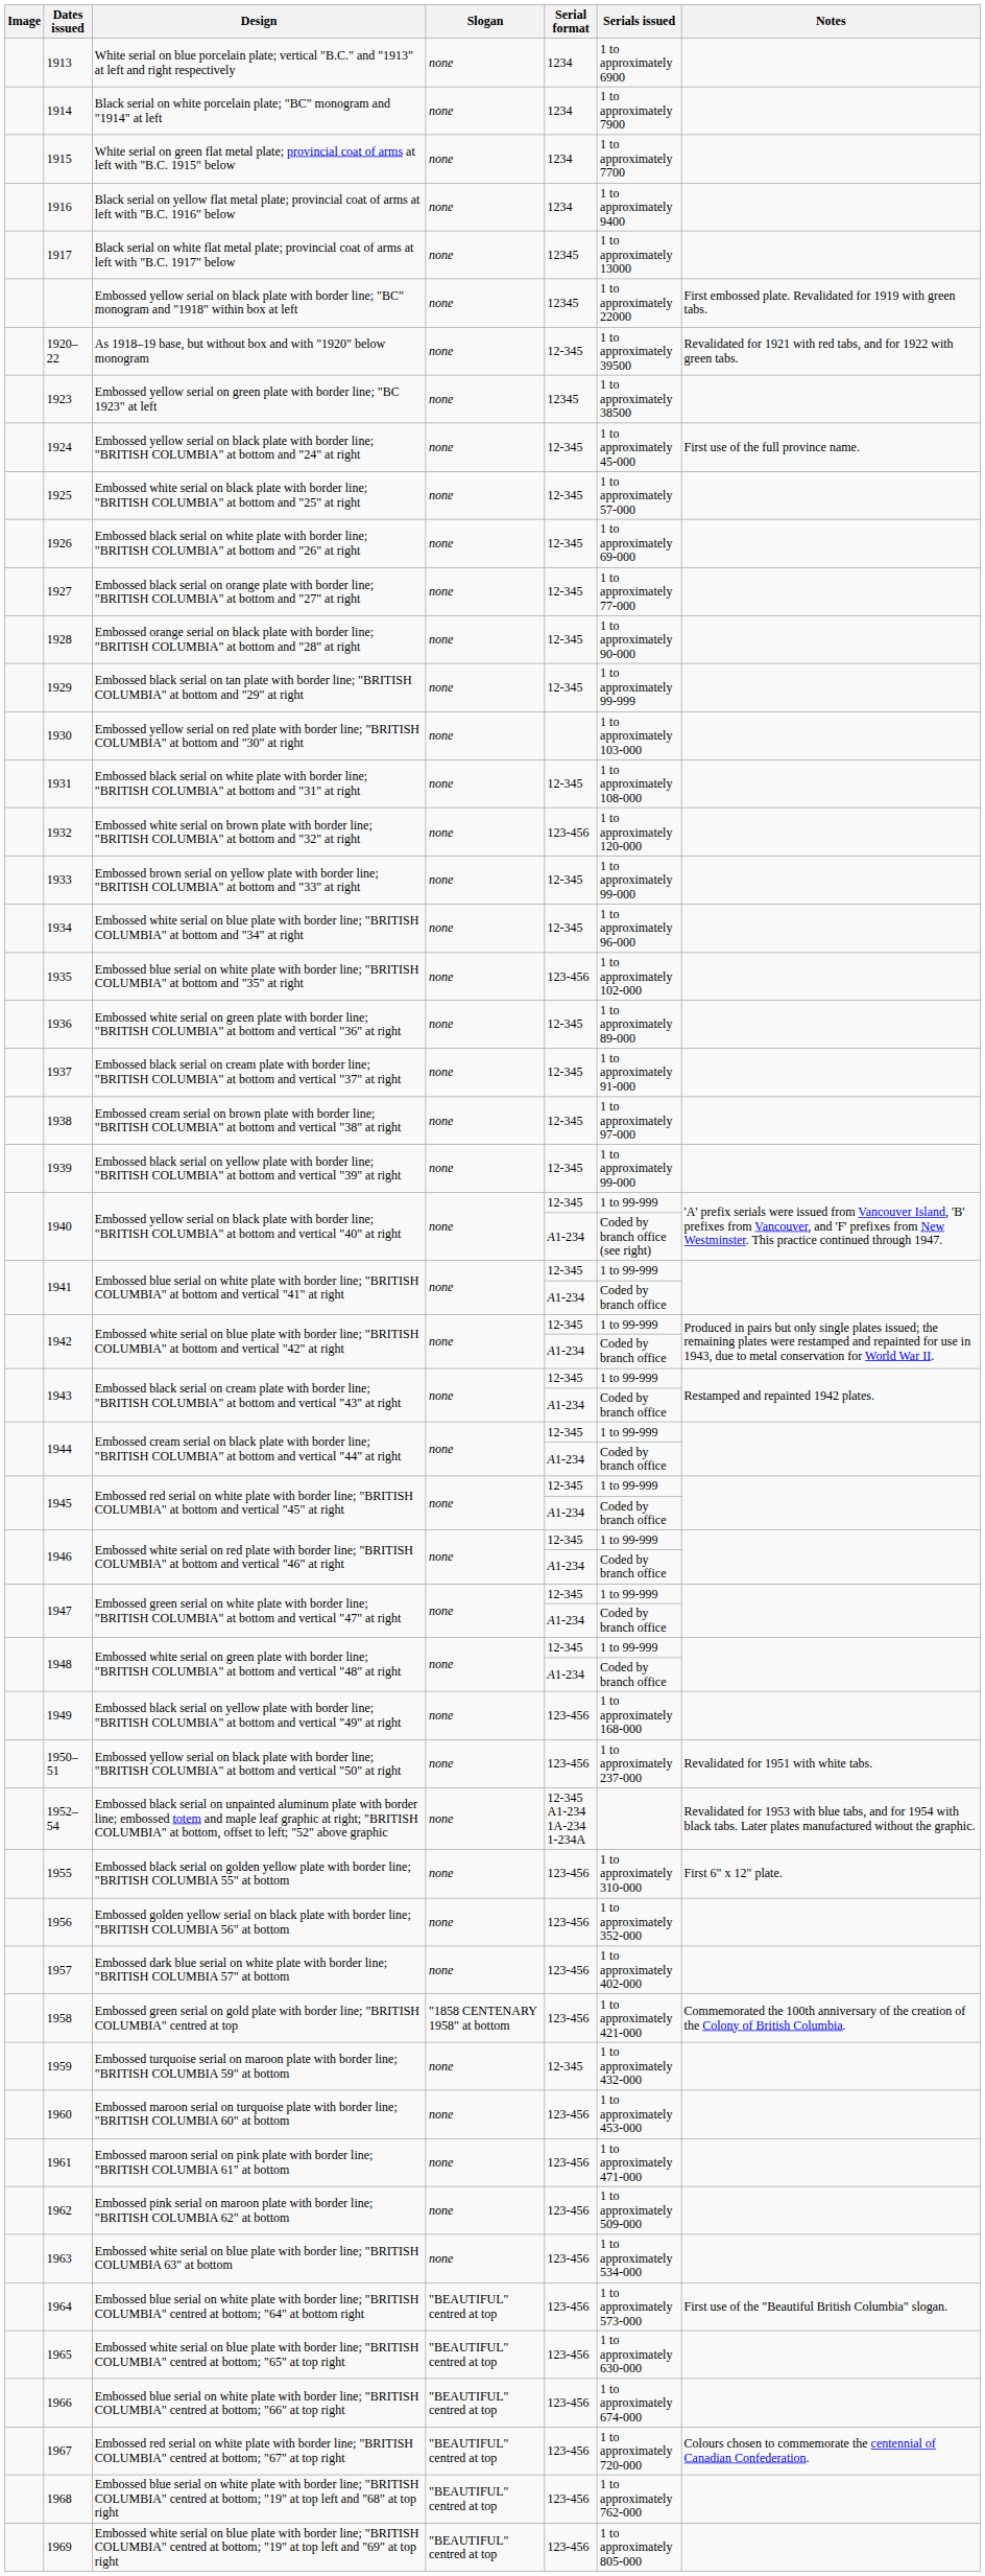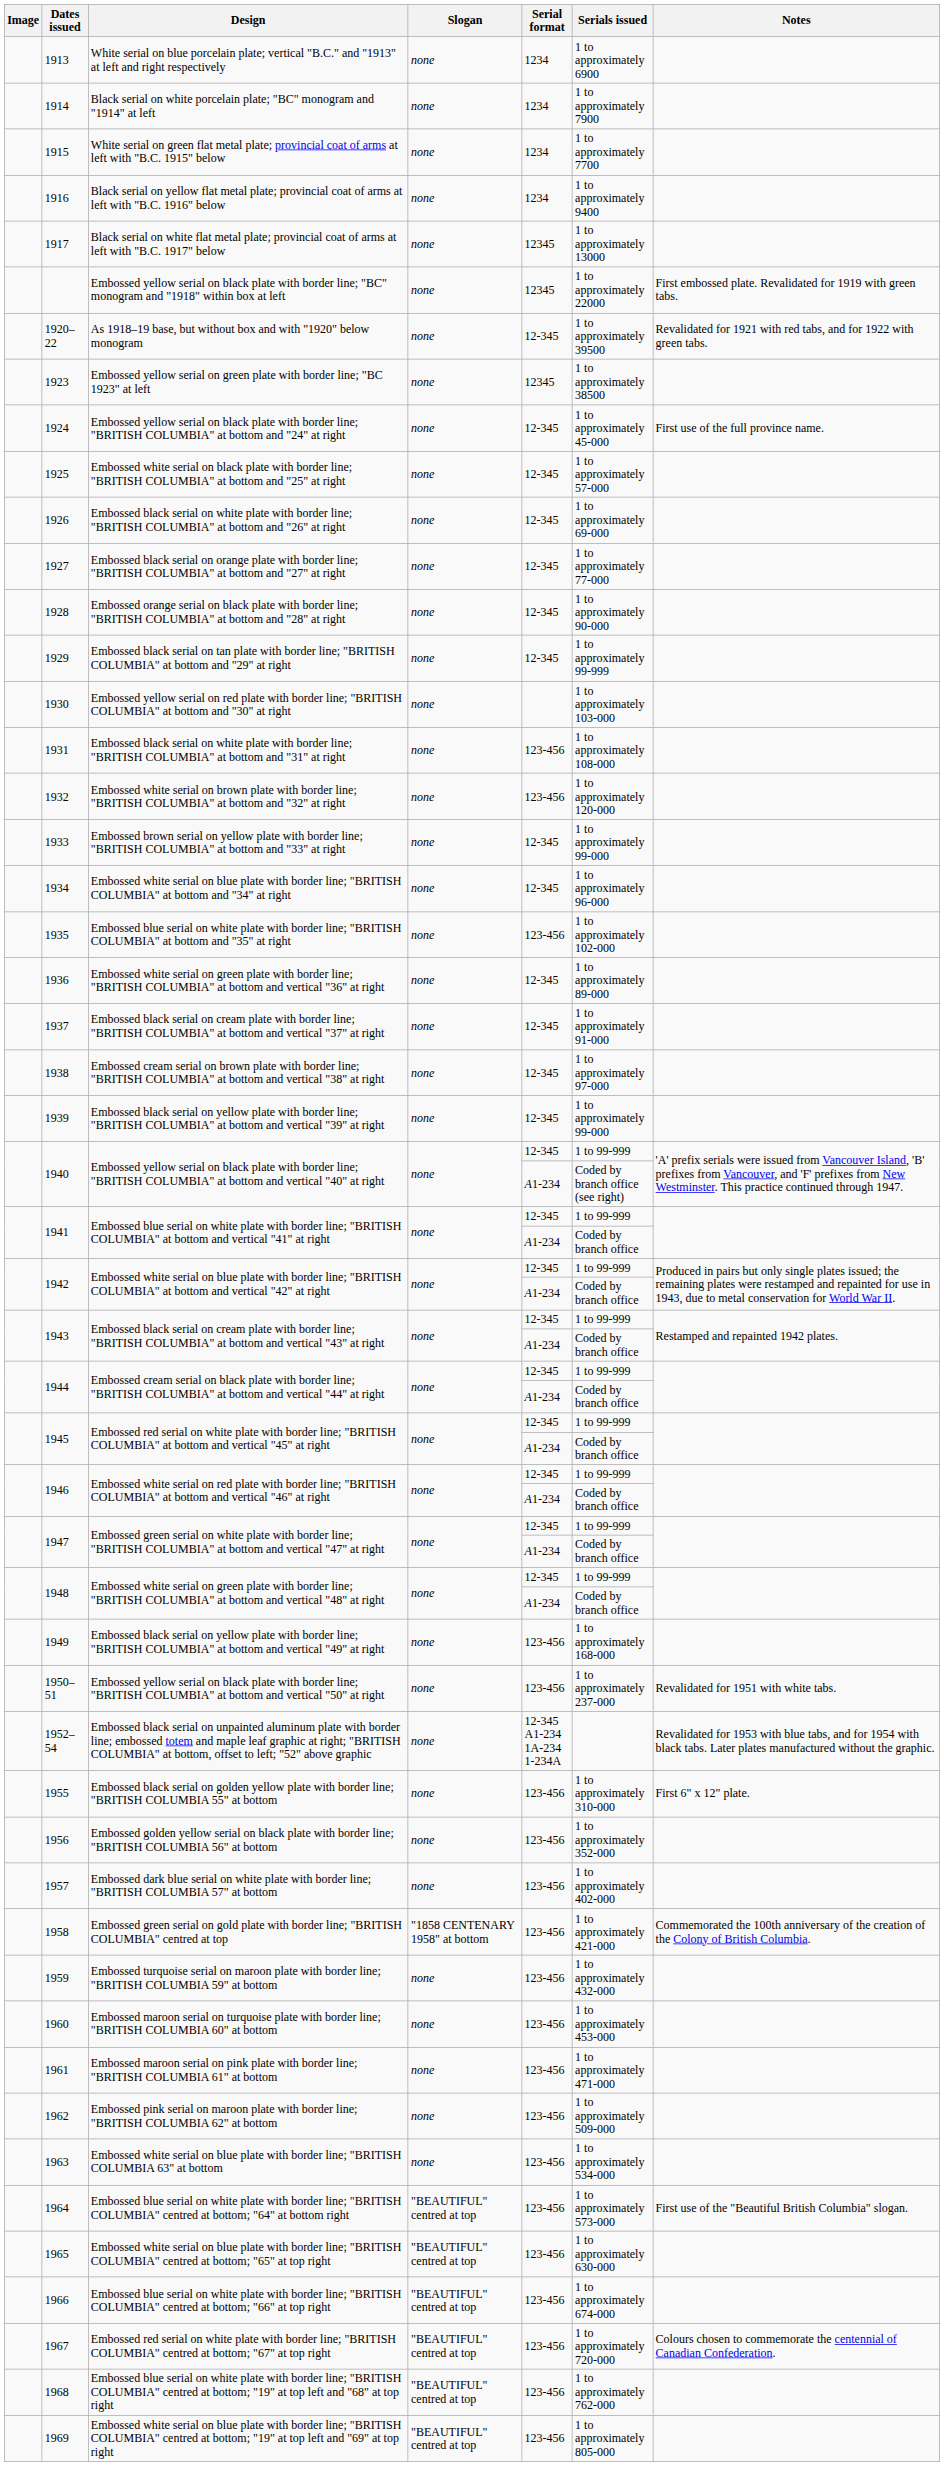 <table class="wikitable">
 <tr>
 <th>Image</th>
 <th>Dates issued</th>
 <th>Design</th>
 <th>Slogan</th>
 <th>Serial format</th>
 <th style="width:100px;">Serials issued</th>
 <th>Notes</th>
 </tr>
 <tr>
 <td></td>
 <td>1913</td>
 <td>White serial on blue porcelain plate; vertical "B.C." and "1913" at left and right respectively</td>
 <td><em>none</em></td>
 <td>1234</td>
 <td>1 to approximately 6900</td>
 <td></td>
 </tr>
 <tr>
 <td></td>
 <td>1914</td>
 <td>Black serial on white porcelain plate; "BC" monogram and "1914" at left</td>
 <td><em>none</em></td>
 <td>1234</td>
 <td>1 to approximately 7900</td>
 <td></td>
 </tr>
 <tr>
 <td></td>
 <td>1915</td>
 <td>White serial on green flat metal plate; <a href='#'>provincial coat of arms</a> at left with "B.C. 1915" below</td>
 <td><em>none</em></td>
 <td>1234</td>
 <td>1 to approximately 7700</td>
 <td></td>
 </tr>
 <tr>
 <td></td>
 <td>1916</td>
 <td>Black serial on yellow flat metal plate; provincial coat of arms at left with "B.C. 1916" below</td>
 <td><em>none</em></td>
 <td>1234</td>
 <td>1 to approximately 9400</td>
 <td></td>
 </tr>
 <tr>
 <td></td>
 <td>1917</td>
 <td>Black serial on white flat metal plate; provincial coat of arms at left with "B.C. 1917" below</td>
 <td><em>none</em></td>
 <td>12345</td>
 <td>1 to approximately 13000</td>
 <td></td>
 </tr>
 <tr>
 <td> </td>
 <td></td>
 <td>Embossed yellow serial on black plate with border line; "BC" monogram and "1918" within box at left</td>
 <td><em>none</em></td>
 <td>12345</td>
 <td>1 to approximately 22000</td>
 <td>First embossed plate. Revalidated for 1919 with green tabs.</td>
 </tr>
 <tr>
 <td>  </td>
 <td>1920–22</td>
 <td>As 1918–19 base, but without box and with "1920" below monogram</td>
 <td><em>none</em></td>
 <td>12-345</td>
 <td>1 to approximately 39500</td>
 <td>Revalidated for 1921 with red tabs, and for 1922 with green tabs.</td>
 </tr>
 <tr>
 <td></td>
 <td>1923</td>
 <td>Embossed yellow serial on green plate with border line; "BC 1923" at left</td>
 <td><em>none</em></td>
 <td>12345</td>
 <td>1 to approximately 38500</td>
 <td></td>
 </tr>
 <tr>
 <td></td>
 <td>1924</td>
 <td>Embossed yellow serial on black plate with border line; "BRITISH COLUMBIA" at bottom and "24" at right</td>
 <td><em>none</em></td>
 <td>12-345</td>
 <td>1 to approximately 45-000</td>
 <td>First use of the full province name.</td>
 </tr>
 <tr>
 <td></td>
 <td>1925</td>
 <td>Embossed white serial on black plate with border line; "BRITISH COLUMBIA" at bottom and "25" at right</td>
 <td><em>none</em></td>
 <td>12-345</td>
 <td>1 to approximately 57-000</td>
 <td></td>
 </tr>
 <tr>
 <td></td>
 <td>1926</td>
 <td>Embossed black serial on white plate with border line; "BRITISH COLUMBIA" at bottom and "26" at right</td>
 <td><em>none</em></td>
 <td>12-345</td>
 <td>1 to approximately 69-000</td>
 <td></td>
 </tr>
 <tr>
 <td></td>
 <td>1927</td>
 <td>Embossed black serial on orange plate with border line; "BRITISH COLUMBIA" at bottom and "27" at right</td>
 <td><em>none</em></td>
 <td>12-345</td>
 <td>1 to approximately 77-000</td>
 <td></td>
 </tr>
 <tr>
 <td></td>
 <td>1928</td>
 <td>Embossed orange serial on black plate with border line; "BRITISH COLUMBIA" at bottom and "28" at right</td>
 <td><em>none</em></td>
 <td>12-345</td>
 <td>1 to approximately 90-000</td>
 <td></td>
 </tr>
 <tr>
 <td></td>
 <td>1929</td>
 <td>Embossed black serial on tan plate with border line; "BRITISH COLUMBIA" at bottom and "29" at right</td>
 <td><em>none</em></td>
 <td>12-345</td>
 <td>1 to approximately 99-999</td>
 <td></td>
 </tr>
 <tr>
 <td></td>
 <td>1930</td>
 <td>Embossed yellow serial on red plate with border line; "BRITISH COLUMBIA" at bottom and "30" at right</td>
 <td><em>none</em></td>
 <td></td>
 <td>1 to approximately 103-000</td>
 <td></td>
 </tr>
 <tr>
 <td></td>
 <td>1931</td>
 <td>Embossed black serial on white plate with border line; "BRITISH COLUMBIA" at bottom and "31" at right</td>
 <td><em>none</em></td>
-<td>12-345</td>
+<td>123-456</td>
 <td>1 to approximately 108-000</td>
 <td></td>
 </tr>
 <tr>
 <td></td>
 <td>1932</td>
 <td>Embossed white serial on brown plate with border line; "BRITISH COLUMBIA" at bottom and "32" at right</td>
 <td><em>none</em></td>
 <td>123-456</td>
 <td>1 to approximately 120-000</td>
 <td></td>
 </tr>
 <tr>
 <td></td>
 <td>1933</td>
 <td>Embossed brown serial on yellow plate with border line; "BRITISH COLUMBIA" at bottom and "33" at right</td>
 <td><em>none</em></td>
 <td>12-345</td>
 <td>1 to approximately 99-000</td>
 <td></td>
 </tr>
 <tr>
 <td></td>
 <td>1934</td>
 <td>Embossed white serial on blue plate with border line; "BRITISH COLUMBIA" at bottom and "34" at right</td>
 <td><em>none</em></td>
 <td>12-345</td>
 <td>1 to approximately 96-000</td>
 <td></td>
 </tr>
 <tr>
 <td></td>
 <td>1935</td>
 <td>Embossed blue serial on white plate with border line; "BRITISH COLUMBIA" at bottom and "35" at right</td>
 <td><em>none</em></td>
 <td>123-456</td>
 <td>1 to approximately 102-000</td>
 <td></td>
 </tr>
 <tr>
 <td></td>
 <td>1936</td>
 <td>Embossed white serial on green plate with border line; "BRITISH COLUMBIA" at bottom and vertical "36" at right</td>
 <td><em>none</em></td>
 <td>12-345</td>
 <td>1 to approximately 89-000</td>
 <td></td>
 </tr>
 <tr>
 <td></td>
 <td>1937</td>
 <td>Embossed black serial on cream plate with border line; "BRITISH COLUMBIA" at bottom and vertical "37" at right</td>
 <td><em>none</em></td>
 <td>12-345</td>
 <td>1 to approximately 91-000</td>
 <td></td>
 </tr>
 <tr>
 <td></td>
 <td>1938</td>
 <td>Embossed cream serial on brown plate with border line; "BRITISH COLUMBIA" at bottom and vertical "38" at right</td>
 <td><em>none</em></td>
 <td>12-345</td>
 <td>1 to approximately 97-000</td>
 <td></td>
 </tr>
 <tr>
 <td></td>
 <td>1939</td>
 <td>Embossed black serial on yellow plate with border line; "BRITISH COLUMBIA" at bottom and vertical "39" at right</td>
 <td><em>none</em></td>
 <td>12-345</td>
 <td>1 to approximately 99-000</td>
 <td></td>
 </tr>
 <tr>
 <td rowspan="2"></td>
 <td rowspan="2">1940</td>
 <td rowspan="2">Embossed yellow serial on black plate with border line; "BRITISH COLUMBIA" at bottom and vertical "40" at right</td>
 <td rowspan="2"><em>none</em></td>
 <td>12-345</td>
 <td>1 to 99-999</td>
 <td rowspan="2">'A' prefix serials were issued from <a href='#'>Vancouver Island</a>, 'B' prefixes from <a href='#'>Vancouver</a>, and 'F' prefixes from <a href='#'>New Westminster</a>. This practice continued through 1947.</td>
 </tr>
 <tr>
 <td><em>A</em>1-234</td>
 <td>Coded by branch office (see right)</td>
 </tr>
 <tr>
 <td rowspan="2"></td>
 <td rowspan="2">1941</td>
 <td rowspan="2">Embossed blue serial on white plate with border line; "BRITISH COLUMBIA" at bottom and vertical "41" at right</td>
 <td rowspan="2"><em>none</em></td>
 <td>12-345</td>
 <td>1 to 99-999</td>
 <td rowspan="2"></td>
 </tr>
 <tr>
 <td><em>A</em>1-234</td>
 <td>Coded by branch office</td>
 </tr>
 <tr>
 <td rowspan="2"></td>
 <td rowspan="2">1942</td>
 <td rowspan="2">Embossed white serial on blue plate with border line; "BRITISH COLUMBIA" at bottom and vertical "42" at right</td>
 <td rowspan="2"><em>none</em></td>
 <td>12-345</td>
 <td>1 to 99-999</td>
 <td rowspan="2">Produced in pairs but only single plates issued; the remaining plates were restamped and repainted for use in 1943, due to metal conservation for <a href='#'>World War II</a>.</td>
 </tr>
 <tr>
 <td><em>A</em>1-234</td>
 <td>Coded by branch office</td>
 </tr>
 <tr>
 <td rowspan="2"></td>
 <td rowspan="2">1943</td>
 <td rowspan="2">Embossed black serial on cream plate with border line; "BRITISH COLUMBIA" at bottom and vertical "43" at right</td>
 <td rowspan="2"><em>none</em></td>
 <td>12-345</td>
 <td>1 to 99-999</td>
 <td rowspan="2">Restamped and repainted 1942 plates.</td>
 </tr>
 <tr>
 <td><em>A</em>1-234</td>
 <td>Coded by branch office</td>
 </tr>
 <tr>
 <td rowspan="2"></td>
 <td rowspan="2">1944</td>
 <td rowspan="2">Embossed cream serial on black plate with border line; "BRITISH COLUMBIA" at bottom and vertical "44" at right</td>
 <td rowspan="2"><em>none</em></td>
 <td>12-345</td>
 <td>1 to 99-999</td>
 <td rowspan="2"></td>
 </tr>
 <tr>
 <td><em>A</em>1-234</td>
 <td>Coded by branch office</td>
 </tr>
 <tr>
 <td rowspan="2"></td>
 <td rowspan="2">1945</td>
 <td rowspan="2">Embossed red serial on white plate with border line; "BRITISH COLUMBIA" at bottom and vertical "45" at right</td>
 <td rowspan="2"><em>none</em></td>
 <td>12-345</td>
 <td>1 to 99-999</td>
 <td rowspan="2"></td>
 </tr>
 <tr>
 <td><em>A</em>1-234</td>
 <td>Coded by branch office</td>
 </tr>
 <tr>
 <td rowspan="2"></td>
 <td rowspan="2">1946</td>
 <td rowspan="2">Embossed white serial on red plate with border line; "BRITISH COLUMBIA" at bottom and vertical "46" at right</td>
 <td rowspan="2"><em>none</em></td>
 <td>12-345</td>
 <td>1 to 99-999</td>
 <td rowspan="2"></td>
 </tr>
 <tr>
 <td><em>A</em>1-234</td>
 <td>Coded by branch office</td>
 </tr>
 <tr>
 <td rowspan="2"></td>
 <td rowspan="2">1947</td>
 <td rowspan="2">Embossed green serial on white plate with border line; "BRITISH COLUMBIA" at bottom and vertical "47" at right</td>
 <td rowspan="2"><em>none</em></td>
 <td>12-345</td>
 <td>1 to 99-999</td>
 <td rowspan="2"></td>
 </tr>
 <tr>
 <td><em>A</em>1-234</td>
 <td>Coded by branch office</td>
 </tr>
 <tr>
 <td rowspan="2"></td>
 <td rowspan="2">1948</td>
 <td rowspan="2">Embossed white serial on green plate with border line; "BRITISH COLUMBIA" at bottom and vertical "48" at right</td>
 <td rowspan="2"><em>none</em></td>
 <td>12-345</td>
 <td>1 to 99-999</td>
 <td rowspan="2"></td>
 </tr>
 <tr>
 <td><em>A</em>1-234</td>
 <td>Coded by branch office</td>
 </tr>
 <tr>
 <td></td>
 <td>1949</td>
 <td>Embossed black serial on yellow plate with border line; "BRITISH COLUMBIA" at bottom and vertical "49" at right</td>
 <td><em>none</em></td>
 <td>123-456</td>
 <td>1 to approximately 168-000</td>
 <td></td>
 </tr>
 <tr>
 <td> </td>
 <td>1950–51</td>
 <td>Embossed yellow serial on black plate with border line; "BRITISH COLUMBIA" at bottom and vertical "50" at right</td>
 <td><em>none</em></td>
 <td>123-456</td>
 <td>1 to approximately 237-000</td>
 <td>Revalidated for 1951 with white tabs.</td>
 </tr>
 <tr>
 <td>  </td>
 <td>1952–54</td>
 <td>Embossed black serial on unpainted aluminum plate with border line; embossed <a href='#'>totem</a> and maple leaf graphic at right; "BRITISH COLUMBIA" at bottom, offset to left; "52" above graphic</td>
 <td><em>none</em></td>
 <td>12-345<br>A1-234<br>1A-234<br>1-234A</td>
 <td></td>
 <td>Revalidated for 1953 with blue tabs, and for 1954 with black tabs. Later plates manufactured without the graphic.</td>
 </tr>
 <tr>
 <td></td>
 <td>1955</td>
 <td>Embossed black serial on golden yellow plate with border line; "BRITISH COLUMBIA 55" at bottom</td>
 <td><em>none</em></td>
 <td>123-456</td>
 <td>1 to approximately 310-000</td>
 <td>First 6" x 12" plate.</td>
 </tr>
 <tr>
 <td></td>
 <td>1956</td>
 <td>Embossed golden yellow serial on black plate with border line; "BRITISH COLUMBIA 56" at bottom</td>
 <td><em>none</em></td>
 <td>123-456</td>
 <td>1 to approximately 352-000</td>
 <td></td>
 </tr>
 <tr>
 <td></td>
 <td>1957</td>
 <td>Embossed dark blue serial on white plate with border line; "BRITISH COLUMBIA 57" at bottom</td>
 <td><em>none</em></td>
 <td>123-456</td>
 <td>1 to approximately 402-000</td>
 <td></td>
 </tr>
 <tr>
 <td></td>
 <td>1958</td>
 <td>Embossed green serial on gold plate with border line; "BRITISH COLUMBIA" centred at top</td>
 <td>"1858 CENTENARY 1958" at bottom</td>
 <td>123-456</td>
 <td>1 to approximately 421-000</td>
 <td>Commemorated the 100th anniversary of the creation of the <a href='#'>Colony of British Columbia</a>.</td>
 </tr>
 <tr>
 <td></td>
 <td>1959</td>
 <td>Embossed turquoise serial on maroon plate with border line; "BRITISH COLUMBIA 59" at bottom</td>
 <td><em>none</em></td>
-<td>12-345</td>
+<td>123-456</td>
 <td>1 to approximately 432-000</td>
 <td></td>
 </tr>
 <tr>
 <td></td>
 <td>1960</td>
 <td>Embossed maroon serial on turquoise plate with border line; "BRITISH COLUMBIA 60" at bottom</td>
 <td><em>none</em></td>
 <td>123-456</td>
 <td>1 to approximately 453-000</td>
 <td></td>
 </tr>
 <tr>
 <td></td>
 <td>1961</td>
 <td>Embossed maroon serial on pink plate with border line; "BRITISH COLUMBIA 61" at bottom</td>
 <td><em>none</em></td>
 <td>123-456</td>
 <td>1 to approximately 471-000</td>
 <td></td>
 </tr>
 <tr>
 <td></td>
 <td>1962</td>
 <td>Embossed pink serial on maroon plate with border line; "BRITISH COLUMBIA 62" at bottom</td>
 <td><em>none</em></td>
 <td>123-456</td>
 <td>1 to approximately 509-000</td>
 <td></td>
 </tr>
 <tr>
 <td></td>
 <td>1963</td>
 <td>Embossed white serial on blue plate with border line; "BRITISH COLUMBIA 63" at bottom</td>
 <td><em>none</em></td>
 <td>123-456</td>
 <td>1 to approximately 534-000</td>
 <td></td>
 </tr>
 <tr>
 <td></td>
 <td>1964</td>
 <td>Embossed blue serial on white plate with border line; "BRITISH COLUMBIA" centred at bottom; "64" at bottom right</td>
 <td>"BEAUTIFUL" centred at top</td>
 <td>123-456</td>
 <td>1 to approximately 573-000</td>
 <td>First use of the "Beautiful British Columbia" slogan.</td>
 </tr>
 <tr>
 <td></td>
 <td>1965</td>
 <td>Embossed white serial on blue plate with border line; "BRITISH COLUMBIA" centred at bottom; "65" at top right</td>
 <td>"BEAUTIFUL" centred at top</td>
 <td>123-456</td>
 <td>1 to approximately 630-000</td>
 <td></td>
 </tr>
 <tr>
 <td></td>
 <td>1966</td>
 <td>Embossed blue serial on white plate with border line; "BRITISH COLUMBIA" centred at bottom; "66" at top right</td>
 <td>"BEAUTIFUL" centred at top</td>
 <td>123-456</td>
 <td>1 to approximately 674-000</td>
 <td></td>
 </tr>
 <tr>
 <td></td>
 <td>1967</td>
 <td>Embossed red serial on white plate with border line; "BRITISH COLUMBIA" centred at bottom; "67" at top right</td>
 <td>"BEAUTIFUL" centred at top</td>
 <td>123-456</td>
 <td>1 to approximately 720-000</td>
 <td>Colours chosen to commemorate the <a href='#'>centennial of Canadian Confederation</a>.</td>
 </tr>
 <tr>
 <td></td>
 <td>1968</td>
 <td>Embossed blue serial on white plate with border line; "BRITISH COLUMBIA" centred at bottom; "19" at top left and "68" at top right</td>
 <td>"BEAUTIFUL" centred at top</td>
 <td>123-456</td>
 <td>1 to approximately 762-000</td>
 <td></td>
 </tr>
 <tr>
 <td></td>
 <td>1969</td>
 <td>Embossed white serial on blue plate with border line; "BRITISH COLUMBIA" centred at bottom; "19" at top left and "69" at top right</td>
 <td>"BEAUTIFUL" centred at top</td>
 <td>123-456</td>
 <td>1 to approximately 805-000</td>
 <td></td>
 </tr>
 </table>
